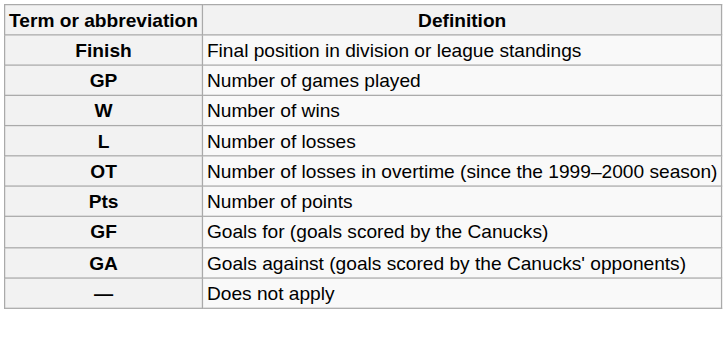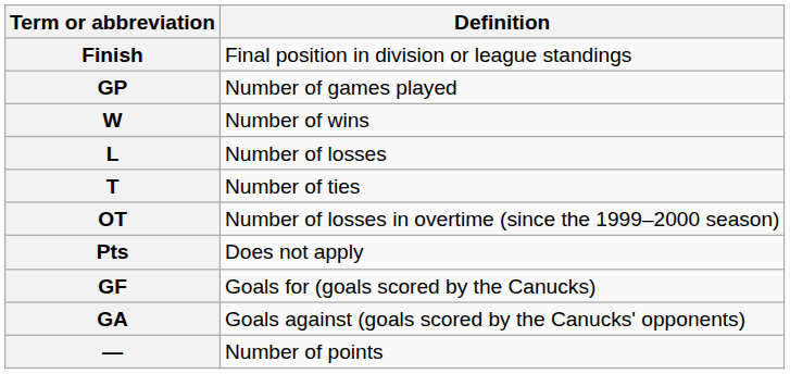 <table class="wikitable" style="font-size:95%">
 <tr>
 <th scope="col">Term or abbreviation</th>
 <th scope="col">Definition</th>
 </tr>
 <tr>
 <th scope="row">Finish</th>
 <td>Final position in division or league standings</td>
 </tr>
 <tr>
 <th scope="row">GP</th>
 <td>Number of games played</td>
 </tr>
 <tr>
 <th scope="row">W</th>
 <td>Number of wins</td>
 </tr>
 <tr>
 <th scope="row">L</th>
 <td>Number of losses</td>
 </tr>
 <tr>
+<th scope="row">T</th>
+<td>Number of ties</td>
+</tr>
+<tr>
 <th scope="row">OT</th>
 <td>Number of losses in overtime (since the 1999–2000 season)</td>
 </tr>
 <tr>
 <th scope="row">Pts</th>
-<td>Number of points</td>
+<td>Does not apply</td>
 </tr>
 <tr>
 <th scope="row">GF</th>
 <td>Goals for (goals scored by the Canucks)</td>
 </tr>
 <tr>
 <th scope="row">GA</th>
 <td>Goals against (goals scored by the Canucks' opponents)</td>
 </tr>
 <tr>
 <th scope="row">—</th>
-<td>Does not apply</td>
+<td>Number of points</td>
 </tr>
 </table>
